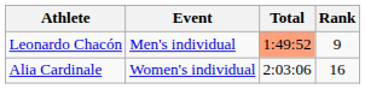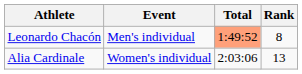 <table class="wikitable" style="font-size:90%">
 <tr>
 <th>Athlete</th>
 <th>Event</th>
 <th>Total</th>
 <th>Rank</th>
 </tr>
 <tr align=center>
 <td align=left><a href='#'>Leonardo Chacón</a></td>
 <td align=left><a href='#'>Men's individual</a></td>
 <td style="background: lightsalmon;">1:49:52</td>
-<td>9</td>
+<td>8</td>
 </tr>
 <tr align=center>
 <td align=left><a href='#'>Alia Cardinale</a></td>
 <td align=left><a href='#'>Women's individual</a></td>
 <td>2:03:06</td>
-<td>16</td>
+<td>13</td>
 </tr>
 </table>
